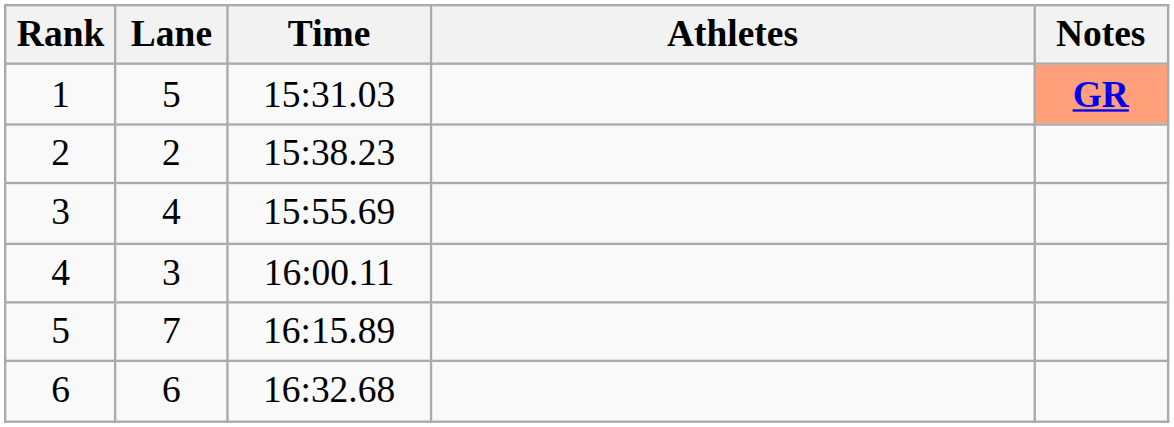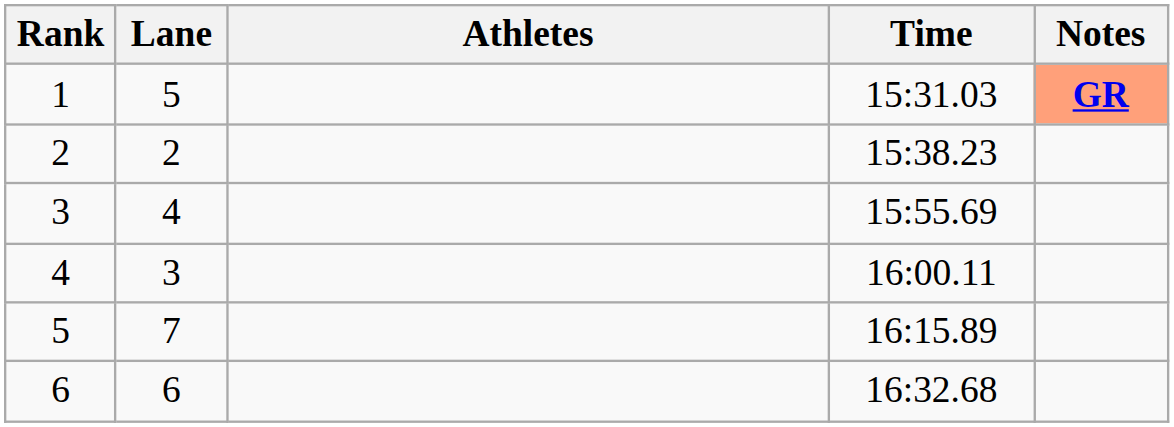 <table class="wikitable sortable" style="text-align:center;">
 <tr>
 <th width=40>Rank</th>
 <th width=40>Lane</th>
+<th width=250>Athletes</th>
 <th width=80>Time</th>
-<th width=250>Athletes</th>
 <th width=50>Notes</th>
 </tr>
 <tr>
 <td>1</td>
 <td>5</td>
+<td align=left></td>
 <td>15:31.03</td>
-<td align=left></td>
 <td style="background: lightsalmon;"><strong><a href='#'>GR</a></strong></td>
 </tr>
 <tr>
 <td>2</td>
 <td>2</td>
+<td align=left></td>
 <td>15:38.23</td>
-<td align=left></td>
 <td></td>
 </tr>
 <tr>
 <td>3</td>
 <td>4</td>
+<td align=left></td>
 <td>15:55.69</td>
-<td align=left></td>
 <td></td>
 </tr>
 <tr>
 <td>4</td>
 <td>3</td>
+<td align=left></td>
 <td>16:00.11</td>
-<td align=left></td>
 <td></td>
 </tr>
 <tr>
 <td>5</td>
 <td>7</td>
+<td align=left></td>
 <td>16:15.89</td>
-<td align=left></td>
 <td></td>
 </tr>
 <tr>
 <td>6</td>
 <td>6</td>
+<td align=left></td>
 <td>16:32.68</td>
-<td align=left></td>
 <td></td>
 </tr>
 </table>
